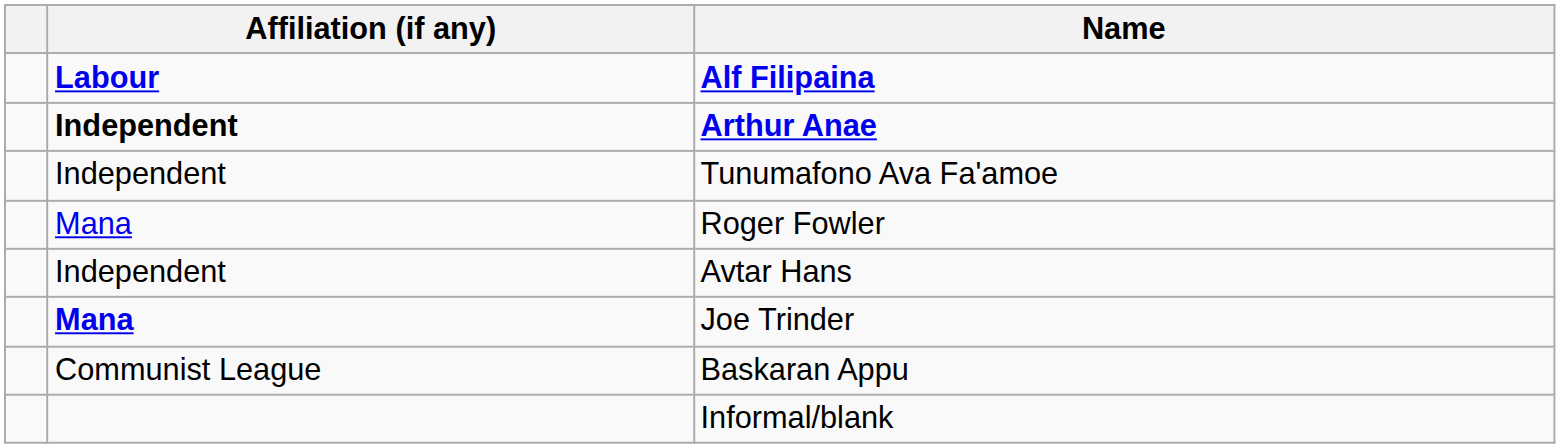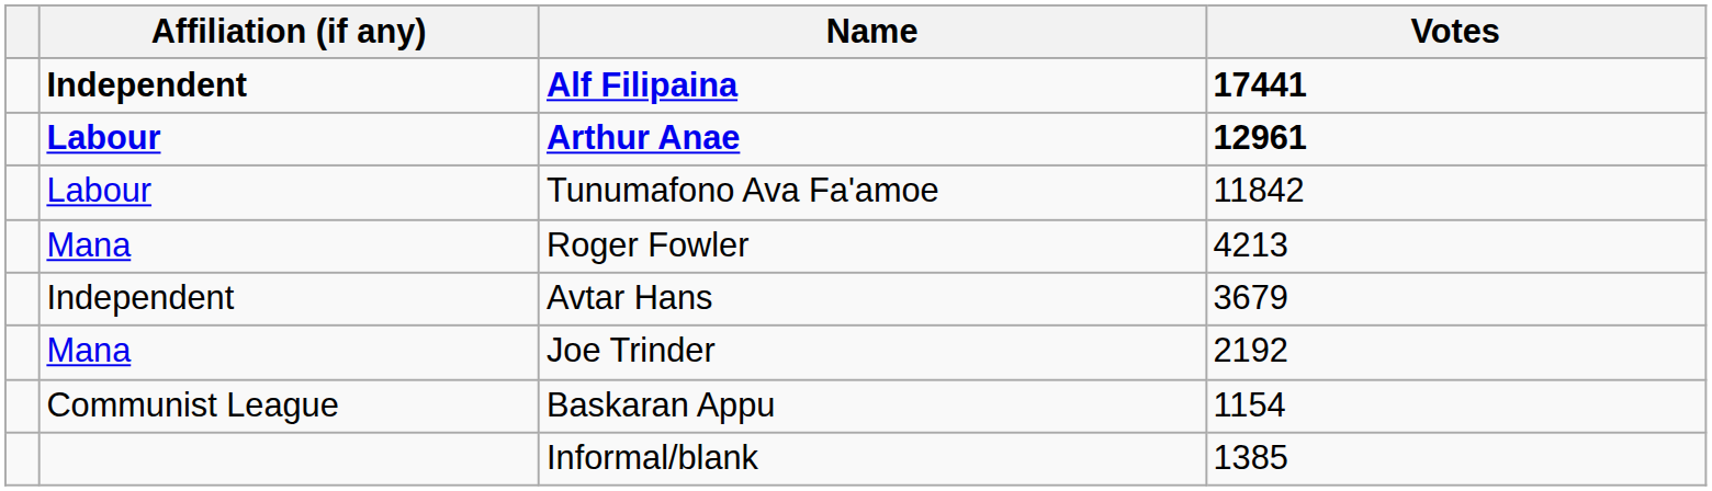 <table class="wikitable" style="width:51%;">
 <tr>
 <th style="width:1%;"></th>
 <th style="width:15%;">Affiliation (if any)</th>
 <th style="width:20%;">Name</th>
+<th style="width:15%;">Votes</th>
+</tr>
+<tr>
+<td bgcolor=></td>
+<td><strong>Independent</strong></td>
+<td><strong><a href='#'>Alf Filipaina</a></strong></td>
+<td><strong>17441</strong></td>
 </tr>
 <tr>
 <td bgcolor=></td>
 <td><strong><a href='#'>Labour</a> </strong></td>
-<td><strong><a href='#'>Alf Filipaina</a></strong></td>
+<td><strong><a href='#'>Arthur Anae</a></strong></td>
+<td><strong>12961</strong></td>
 </tr>
 <tr>
 <td bgcolor=></td>
-<td><strong>Independent</strong></td>
-<td><strong><a href='#'>Arthur Anae</a></strong></td>
-</tr>
-<tr>
-<td bgcolor=></td>
-<td>Independent</td>
+<td><a href='#'>Labour</a></td>
 <td>Tunumafono Ava Fa'amoe</td>
+<td>11842</td>
 </tr>
 <tr>
 <td bgcolor=></td>
 <td><a href='#'>Mana</a></td>
 <td>Roger Fowler</td>
+<td>4213</td>
 </tr>
 <tr>
 <td bgcolor=></td>
 <td>Independent</td>
 <td>Avtar Hans</td>
+<td>3679</td>
 </tr>
 <tr>
 <td bgcolor=></td>
-<td><strong><a href='#'>Mana</a></strong></td>
+<td><a href='#'>Mana</a></td>
 <td>Joe Trinder</td>
+<td>2192</td>
 </tr>
 <tr>
 <td bgcolor=></td>
 <td>Communist League</td>
 <td>Baskaran Appu</td>
+<td>1154</td>
 </tr>
 <tr>
 <td bgcolor=></td>
 <td></td>
 <td>Informal/blank</td>
+<td>1385</td>
 </tr>
 </table>
